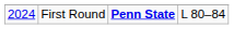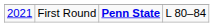 <table class="wikitable" style="text-align:center">
 <tr>
 </tr>
 <tr>
-<td><a href='#'>2024</a></td>
+<td><a href='#'>2021</a></td>
 <td>First Round</td>
 <td><strong><a href='#'>Penn State</a></strong></td>
 <td>L 80–84</td>
 </tr>
 </table>
